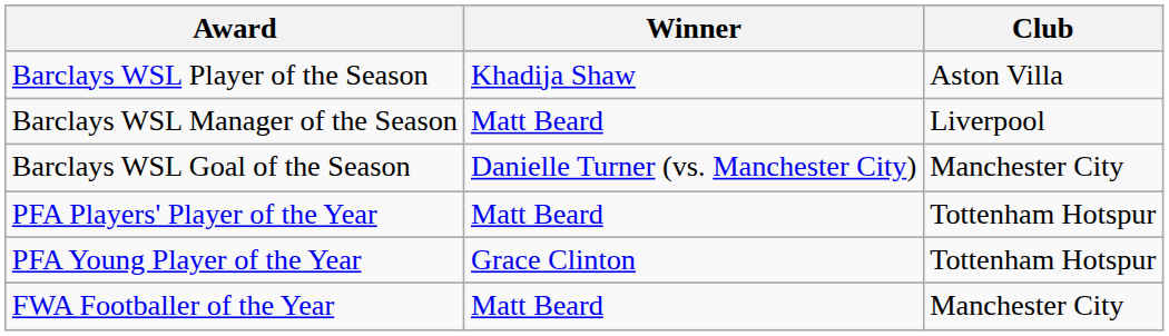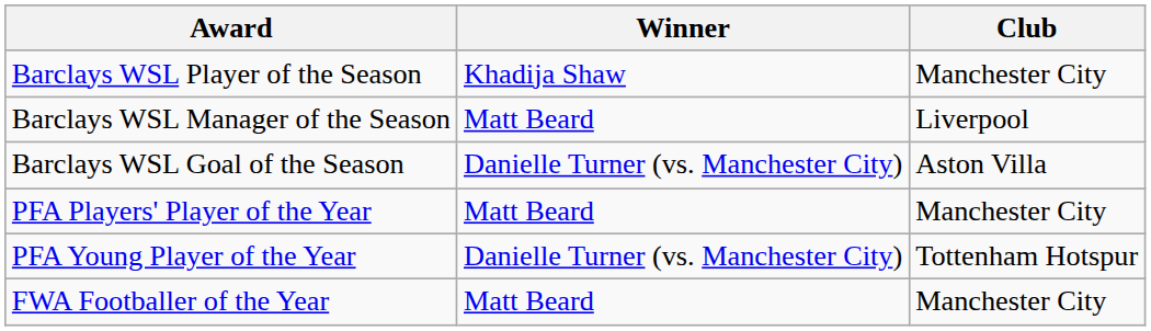 <table class="wikitable">
 <tr>
 <th>Award</th>
 <th>Winner</th>
 <th>Club</th>
 </tr>
 <tr>
 <td><a href='#'>Barclays WSL</a> Player of the Season</td>
 <td> <a href='#'>Khadija Shaw</a></td>
-<td>Aston Villa</td>
+<td>Manchester City</td>
 </tr>
 <tr>
 <td>Barclays WSL Manager of the Season</td>
 <td> <a href='#'>Matt Beard</a></td>
 <td>Liverpool</td>
 </tr>
 <tr>
 <td>Barclays WSL Goal of the Season</td>
 <td> <a href='#'>Danielle Turner</a> (vs. <a href='#'>Manchester City</a>)</td>
-<td>Manchester City</td>
+<td>Aston Villa</td>
 </tr>
 <tr>
 <td><a href='#'>PFA Players' Player of the Year</a></td>
 <td> <a href='#'>Matt Beard</a></td>
-<td>Tottenham Hotspur</td>
+<td>Manchester City</td>
 </tr>
 <tr>
 <td><a href='#'>PFA Young Player of the Year</a></td>
-<td> <a href='#'>Grace Clinton</a></td>
+<td> <a href='#'>Danielle Turner</a> (vs. <a href='#'>Manchester City</a>)</td>
 <td>Tottenham Hotspur</td>
 </tr>
 <tr>
 <td><a href='#'>FWA Footballer of the Year</a></td>
 <td> <a href='#'>Matt Beard</a></td>
 <td>Manchester City</td>
 </tr>
 </table>
